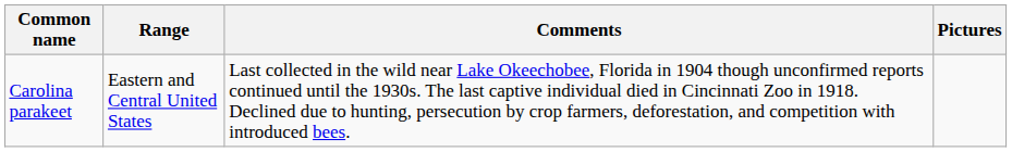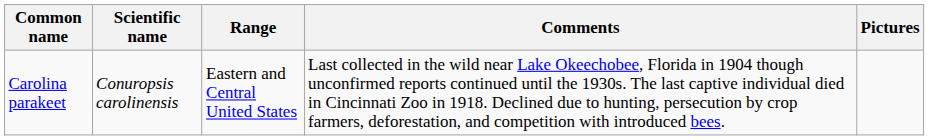 <table class="wikitable sortable">
 <tr>
 <th>Common name</th>
+<th>Scientific name</th>
 <th>Range</th>
 <th class="unsortable">Comments</th>
 <th class="unsortable">Pictures</th>
 </tr>
 <tr>
 <td><a href='#'>Carolina parakeet</a></td>
+<td><em>Conuropsis carolinensis</em></td>
 <td>Eastern and <a href='#'>Central United States</a></td>
 <td>Last collected in the wild near <a href='#'>Lake Okeechobee</a>, Florida in 1904 though unconfirmed reports continued until the 1930s. The last captive individual died in Cincinnati Zoo in 1918. Declined due to hunting, persecution by crop farmers, deforestation, and competition with introduced <a href='#'>bees</a>.</td>
 <td></td>
 </tr>
 </table>
